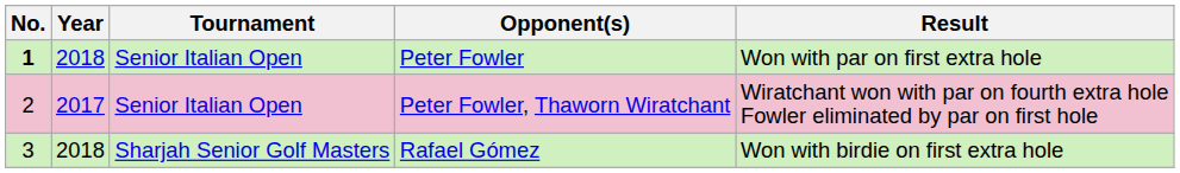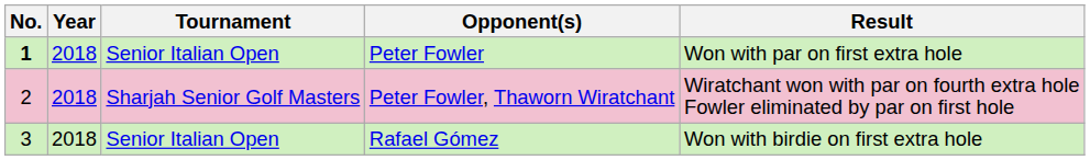 <table class="wikitable" style="font-size:95%;">
 <tr>
 <th>No.</th>
 <th>Year</th>
 <th>Tournament</th>
 <th>Opponent(s)</th>
 <th>Result</th>
 </tr>
 <tr style="background:#D0F0C0;">
 <td align=center><strong>1</strong></td>
 <td><a href='#'>2018</a></td>
 <td><a href='#'>Senior Italian Open</a></td>
 <td> <a href='#'>Peter Fowler</a></td>
 <td>Won with par on first extra hole</td>
 </tr>
 <tr style="background:#F2C1D1;">
 <td align=center>2</td>
-<td><a href='#'>2017</a></td>
-<td><a href='#'>Senior Italian Open</a></td>
+<td><a href='#'>2018</a></td>
+<td><a href='#'>Sharjah Senior Golf Masters</a></td>
 <td> <a href='#'>Peter Fowler</a>,  <a href='#'>Thaworn Wiratchant</a></td>
 <td>Wiratchant won with par on fourth extra hole<br>Fowler eliminated by par on first hole</td>
 </tr>
 <tr style="background:#D0F0C0;">
 <td align=center>3</td>
 <td>2018</td>
-<td><a href='#'>Sharjah Senior Golf Masters</a></td>
+<td><a href='#'>Senior Italian Open</a></td>
 <td> <a href='#'>Rafael Gómez</a></td>
 <td>Won with birdie on first extra hole</td>
 </tr>
 </table>
